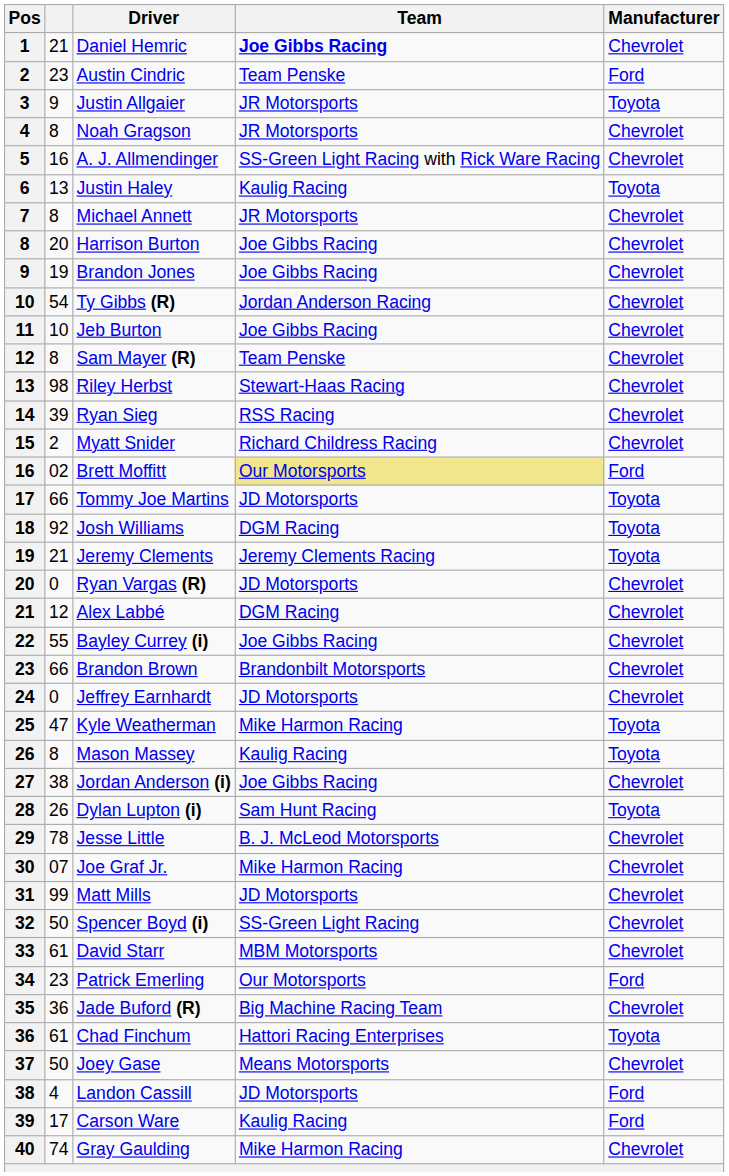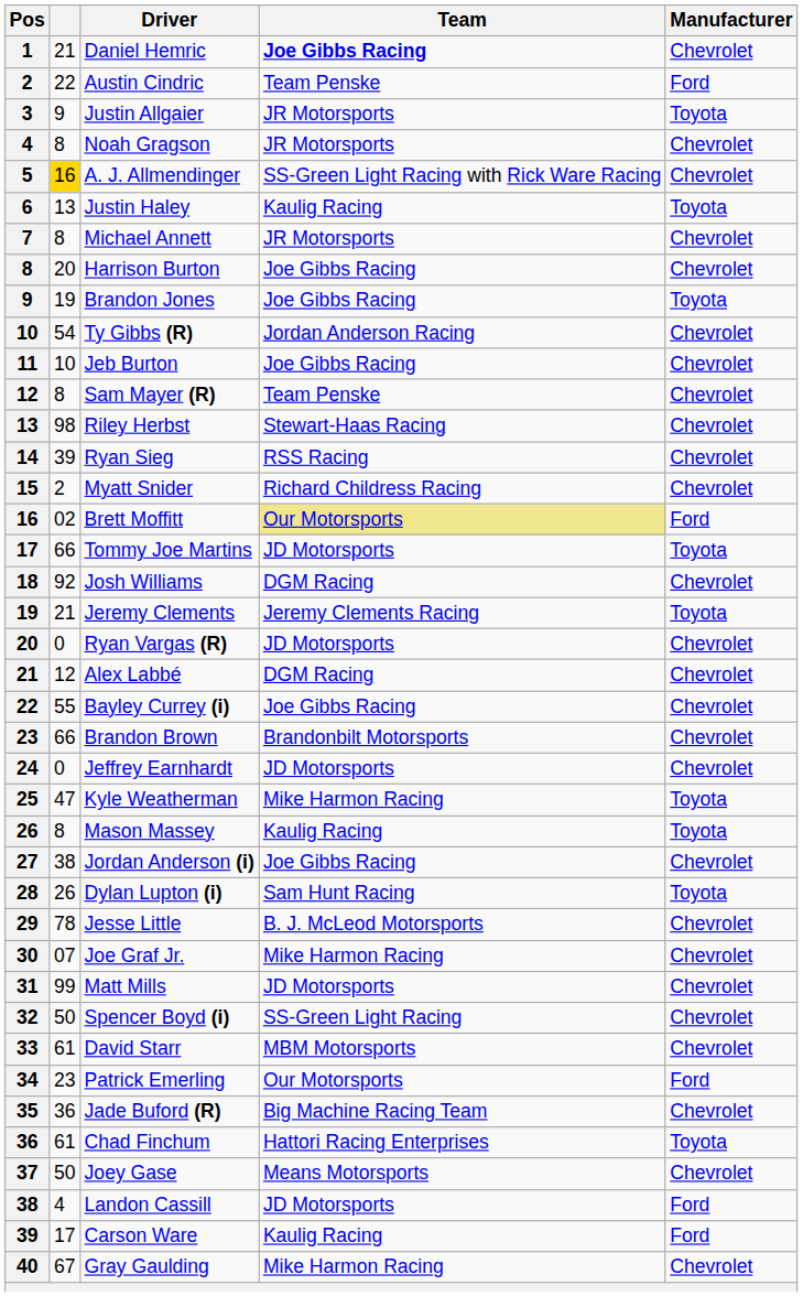 <table class="wikitable" style="font-size:98%">
 <tr>
 <th>Pos</th>
 <th></th>
 <th>Driver</th>
 <th>Team</th>
 <th>Manufacturer</th>
 </tr>
 <tr>
 <th>1</th>
 <td>21</td>
 <td><a href='#'>Daniel Hemric</a></td>
 <td><strong><a href='#'>Joe Gibbs Racing</a></strong></td>
 <td><a href='#'>Chevrolet</a></td>
 </tr>
 <tr>
 <th>2</th>
-<td>23</td>
+<td>22</td>
 <td><a href='#'>Austin Cindric</a></td>
 <td><a href='#'>Team Penske</a></td>
 <td><a href='#'>Ford</a></td>
 </tr>
 <tr>
 <th>3</th>
 <td>9</td>
 <td><a href='#'>Justin Allgaier</a></td>
 <td><a href='#'>JR Motorsports</a></td>
 <td><a href='#'>Toyota</a></td>
 </tr>
 <tr>
 <th>4</th>
 <td>8</td>
 <td><a href='#'>Noah Gragson</a></td>
 <td><a href='#'>JR Motorsports</a></td>
 <td><a href='#'>Chevrolet</a></td>
 </tr>
 <tr>
 <th>5</th>
-<td>16</td>
+<td style="background: gold;">16</td>
 <td><a href='#'>A. J. Allmendinger</a></td>
 <td><a href='#'>SS-Green Light Racing</a> with <a href='#'>Rick Ware Racing</a></td>
 <td><a href='#'>Chevrolet</a></td>
 </tr>
 <tr>
 <th>6</th>
 <td>13</td>
 <td><a href='#'>Justin Haley</a></td>
 <td><a href='#'>Kaulig Racing</a></td>
 <td><a href='#'>Toyota</a></td>
 </tr>
 <tr>
 <th>7</th>
 <td>8</td>
 <td><a href='#'>Michael Annett</a></td>
 <td><a href='#'>JR Motorsports</a></td>
 <td><a href='#'>Chevrolet</a></td>
 </tr>
 <tr>
 <th>8</th>
 <td>20</td>
 <td><a href='#'>Harrison Burton</a></td>
 <td><a href='#'>Joe Gibbs Racing</a></td>
 <td><a href='#'>Chevrolet</a></td>
 </tr>
 <tr>
 <th>9</th>
 <td>19</td>
 <td><a href='#'>Brandon Jones</a></td>
 <td><a href='#'>Joe Gibbs Racing</a></td>
-<td><a href='#'>Chevrolet</a></td>
+<td><a href='#'>Toyota</a></td>
 </tr>
 <tr>
 <th>10</th>
 <td>54</td>
 <td><a href='#'>Ty Gibbs</a> <strong>(R)</strong></td>
 <td><a href='#'>Jordan Anderson Racing</a></td>
 <td><a href='#'>Chevrolet</a></td>
 </tr>
 <tr>
 <th>11</th>
 <td>10</td>
 <td><a href='#'>Jeb Burton</a></td>
 <td><a href='#'>Joe Gibbs Racing</a></td>
 <td><a href='#'>Chevrolet</a></td>
 </tr>
 <tr>
 <th>12</th>
 <td>8</td>
 <td><a href='#'>Sam Mayer</a> <strong>(R)</strong></td>
 <td><a href='#'>Team Penske</a></td>
 <td><a href='#'>Chevrolet</a></td>
 </tr>
 <tr>
 <th>13</th>
 <td>98</td>
 <td><a href='#'>Riley Herbst</a></td>
 <td><a href='#'>Stewart-Haas Racing</a></td>
 <td><a href='#'>Chevrolet</a></td>
 </tr>
 <tr>
 <th>14</th>
 <td>39</td>
 <td><a href='#'>Ryan Sieg</a></td>
 <td><a href='#'>RSS Racing</a></td>
 <td><a href='#'>Chevrolet</a></td>
 </tr>
 <tr>
 <th>15</th>
 <td>2</td>
 <td><a href='#'>Myatt Snider</a></td>
 <td><a href='#'>Richard Childress Racing</a></td>
 <td><a href='#'>Chevrolet</a></td>
 </tr>
 <tr>
 <th>16</th>
 <td>02</td>
 <td><a href='#'>Brett Moffitt</a></td>
 <td style="background: khaki;"><a href='#'>Our Motorsports</a></td>
 <td><a href='#'>Ford</a></td>
 </tr>
 <tr>
 <th>17</th>
 <td>66</td>
 <td><a href='#'>Tommy Joe Martins</a></td>
 <td><a href='#'>JD Motorsports</a></td>
 <td><a href='#'>Toyota</a></td>
 </tr>
 <tr>
 <th>18</th>
 <td>92</td>
 <td><a href='#'>Josh Williams</a></td>
 <td><a href='#'>DGM Racing</a></td>
-<td><a href='#'>Toyota</a></td>
+<td><a href='#'>Chevrolet</a></td>
 </tr>
 <tr>
 <th>19</th>
 <td>21</td>
 <td><a href='#'>Jeremy Clements</a></td>
 <td><a href='#'>Jeremy Clements Racing</a></td>
 <td><a href='#'>Toyota</a></td>
 </tr>
 <tr>
 <th>20</th>
 <td>0</td>
 <td><a href='#'>Ryan Vargas</a> <strong>(R)</strong></td>
 <td><a href='#'>JD Motorsports</a></td>
 <td><a href='#'>Chevrolet</a></td>
 </tr>
 <tr>
 <th>21</th>
 <td>12</td>
 <td><a href='#'>Alex Labbé</a></td>
 <td><a href='#'>DGM Racing</a></td>
 <td><a href='#'>Chevrolet</a></td>
 </tr>
 <tr>
 <th>22</th>
 <td>55</td>
 <td><a href='#'>Bayley Currey</a> <strong>(i)</strong></td>
 <td><a href='#'>Joe Gibbs Racing</a></td>
 <td><a href='#'>Chevrolet</a></td>
 </tr>
 <tr>
 <th>23</th>
 <td>66</td>
 <td><a href='#'>Brandon Brown</a></td>
 <td><a href='#'>Brandonbilt Motorsports</a></td>
 <td><a href='#'>Chevrolet</a></td>
 </tr>
 <tr>
 <th>24</th>
 <td>0</td>
 <td><a href='#'>Jeffrey Earnhardt</a></td>
 <td><a href='#'>JD Motorsports</a></td>
 <td><a href='#'>Chevrolet</a></td>
 </tr>
 <tr>
 <th>25</th>
 <td>47</td>
 <td><a href='#'>Kyle Weatherman</a></td>
 <td><a href='#'>Mike Harmon Racing</a></td>
 <td><a href='#'>Toyota</a></td>
 </tr>
 <tr>
 <th>26</th>
 <td>8</td>
 <td><a href='#'>Mason Massey</a></td>
 <td><a href='#'>Kaulig Racing</a></td>
 <td><a href='#'>Toyota</a></td>
 </tr>
 <tr>
 <th>27</th>
 <td>38</td>
 <td><a href='#'>Jordan Anderson</a> <strong>(i)</strong></td>
 <td><a href='#'>Joe Gibbs Racing</a></td>
 <td><a href='#'>Chevrolet</a></td>
 </tr>
 <tr>
 <th>28</th>
 <td>26</td>
 <td><a href='#'>Dylan Lupton</a> <strong>(i)</strong></td>
 <td><a href='#'>Sam Hunt Racing</a></td>
 <td><a href='#'>Toyota</a></td>
 </tr>
 <tr>
 <th>29</th>
 <td>78</td>
 <td><a href='#'>Jesse Little</a></td>
 <td><a href='#'>B. J. McLeod Motorsports</a></td>
 <td><a href='#'>Chevrolet</a></td>
 </tr>
 <tr>
 <th>30</th>
 <td>07</td>
 <td><a href='#'>Joe Graf Jr.</a></td>
 <td><a href='#'>Mike Harmon Racing</a></td>
 <td><a href='#'>Chevrolet</a></td>
 </tr>
 <tr>
 <th>31</th>
 <td>99</td>
 <td><a href='#'>Matt Mills</a></td>
 <td><a href='#'>JD Motorsports</a></td>
 <td><a href='#'>Chevrolet</a></td>
 </tr>
 <tr>
 <th>32</th>
 <td>50</td>
 <td><a href='#'>Spencer Boyd</a> <strong>(i)</strong></td>
 <td><a href='#'>SS-Green Light Racing</a></td>
 <td><a href='#'>Chevrolet</a></td>
 </tr>
 <tr>
 <th>33</th>
 <td>61</td>
 <td><a href='#'>David Starr</a></td>
 <td><a href='#'>MBM Motorsports</a></td>
 <td><a href='#'>Chevrolet</a></td>
 </tr>
 <tr>
 <th>34</th>
 <td>23</td>
 <td><a href='#'>Patrick Emerling</a></td>
 <td><a href='#'>Our Motorsports</a></td>
 <td><a href='#'>Ford</a></td>
 </tr>
 <tr>
 <th>35</th>
 <td>36</td>
 <td><a href='#'>Jade Buford</a> <strong>(R)</strong></td>
 <td><a href='#'>Big Machine Racing Team</a></td>
 <td><a href='#'>Chevrolet</a></td>
 </tr>
 <tr>
 <th>36</th>
 <td>61</td>
 <td><a href='#'>Chad Finchum</a></td>
 <td><a href='#'>Hattori Racing Enterprises</a></td>
 <td><a href='#'>Toyota</a></td>
 </tr>
 <tr>
 <th>37</th>
 <td>50</td>
 <td><a href='#'>Joey Gase</a></td>
 <td><a href='#'>Means Motorsports</a></td>
 <td><a href='#'>Chevrolet</a></td>
 </tr>
 <tr>
 <th>38</th>
 <td>4</td>
 <td><a href='#'>Landon Cassill</a></td>
 <td><a href='#'>JD Motorsports</a></td>
 <td><a href='#'>Ford</a></td>
 </tr>
 <tr>
 <th>39</th>
 <td>17</td>
 <td><a href='#'>Carson Ware</a></td>
 <td><a href='#'>Kaulig Racing</a></td>
 <td><a href='#'>Ford</a></td>
 </tr>
 <tr>
 <th>40</th>
-<td>74</td>
+<td>67</td>
 <td><a href='#'>Gray Gaulding</a></td>
 <td><a href='#'>Mike Harmon Racing</a></td>
 <td><a href='#'>Chevrolet</a></td>
 </tr>
 <tr>
 <th colspan="6"> </th>
 </tr>
 <tr>
 </tr>
 </table>
